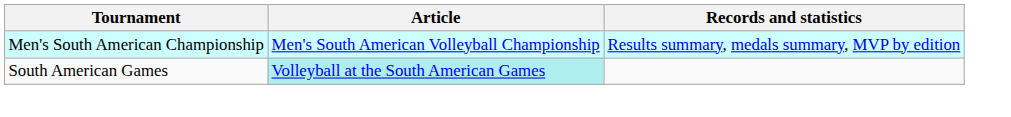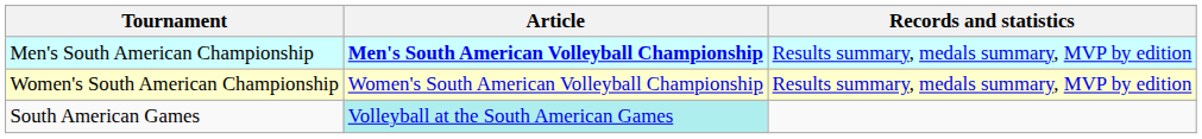 <table class="wikitable">
 <tr>
 <th>Tournament</th>
 <th>Article</th>
 <th>Records and statistics</th>
 </tr>
 <tr style="background-color: #cff;">
 <td>Men's South American Championship</td>
-<td><a href='#'>Men's South American Volleyball Championship</a></td>
+<td><strong><a href='#'>Men's South American Volleyball Championship</a></strong></td>
+<td><a href='#'>Results summary</a>, <a href='#'>medals summary</a>, <a href='#'>MVP by edition</a></td>
+</tr>
+<tr style="background-color: #ffc;">
+<td>Women's South American Championship</td>
+<td><a href='#'>Women's South American Volleyball Championship</a></td>
 <td><a href='#'>Results summary</a>, <a href='#'>medals summary</a>, <a href='#'>MVP by edition</a></td>
 </tr>
 <tr>
 <td>South American Games</td>
 <td style="background: paleturquoise;"><a href='#'>Volleyball at the South American Games</a></td>
 <td></td>
 </tr>
 </table>
